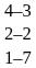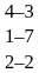 <table cellspacing=1 width=70%>
 <tr>
 <th width=25%></th>
 <th width=30%></th>
 <th width=15%></th>
 <th width=30%></th>
 </tr>
 <tr>
 <td></td>
 <td align=right></td>
 <td align=center>4–3</td>
 <td></td>
 </tr>
 <tr>
 <td></td>
 <td align=right></td>
-<td align=center>2–2</td>
+<td align=center>1–7</td>
 <td></td>
 </tr>
 <tr>
 <td></td>
 <td align=right></td>
-<td align=center>1–7</td>
+<td align=center>2–2</td>
 <td></td>
 </tr>
 </table>
